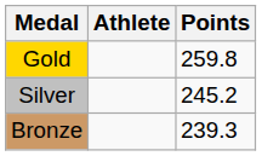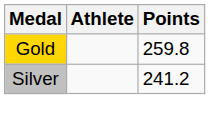 <table class="wikitable">
 <tr>
 <th>Medal</th>
 <th>Athlete</th>
 <th>Points</th>
 </tr>
 <tr>
 <td style="text-align:center;background-color:gold;">Gold</td>
 <td></td>
 <td>259.8</td>
 </tr>
 <tr>
 <td style="text-align:center;background-color:silver;">Silver</td>
 <td></td>
-<td>245.2</td>
-</tr>
-<tr>
-<td style="text-align:center;background-color:#CC9966;">Bronze</td>
-<td></td>
-<td>239.3</td>
+<td>241.2</td>
 </tr>
 </table>
